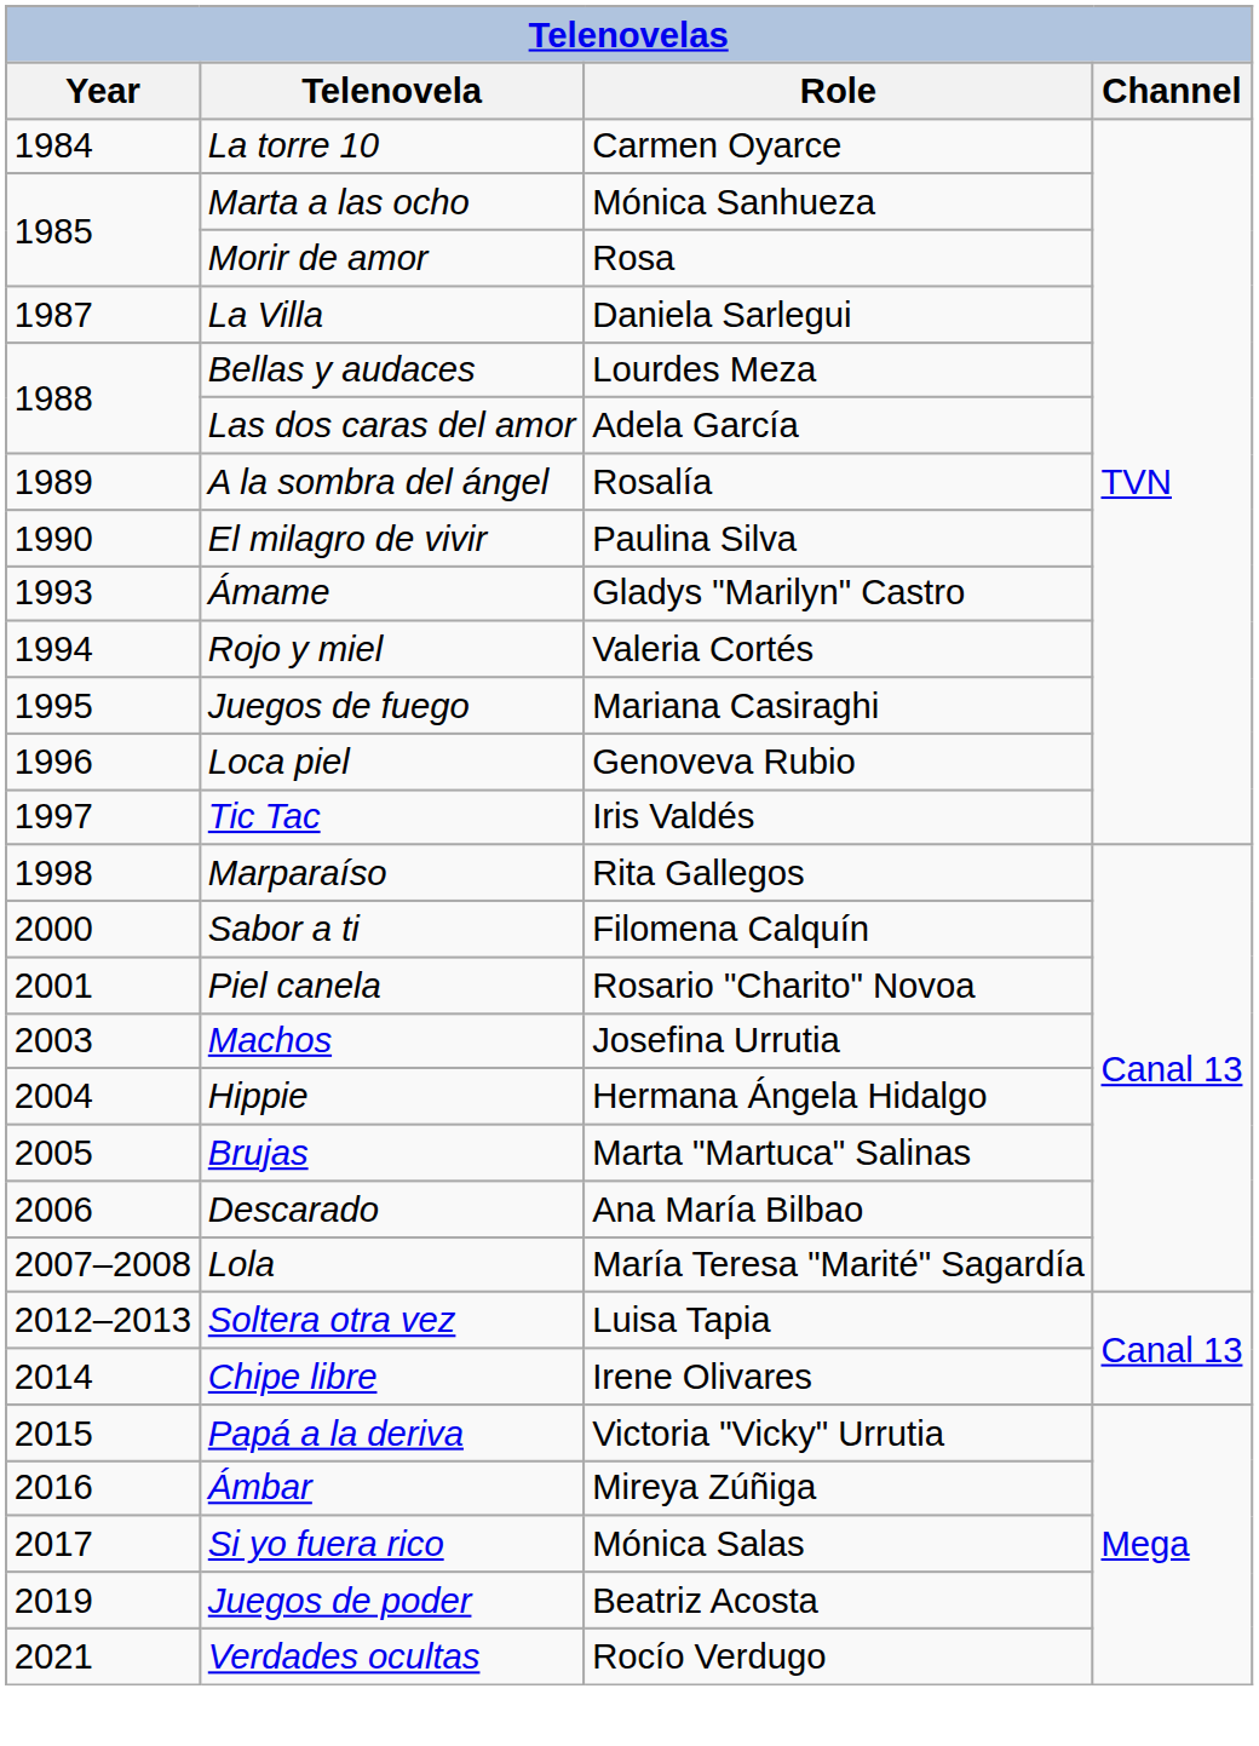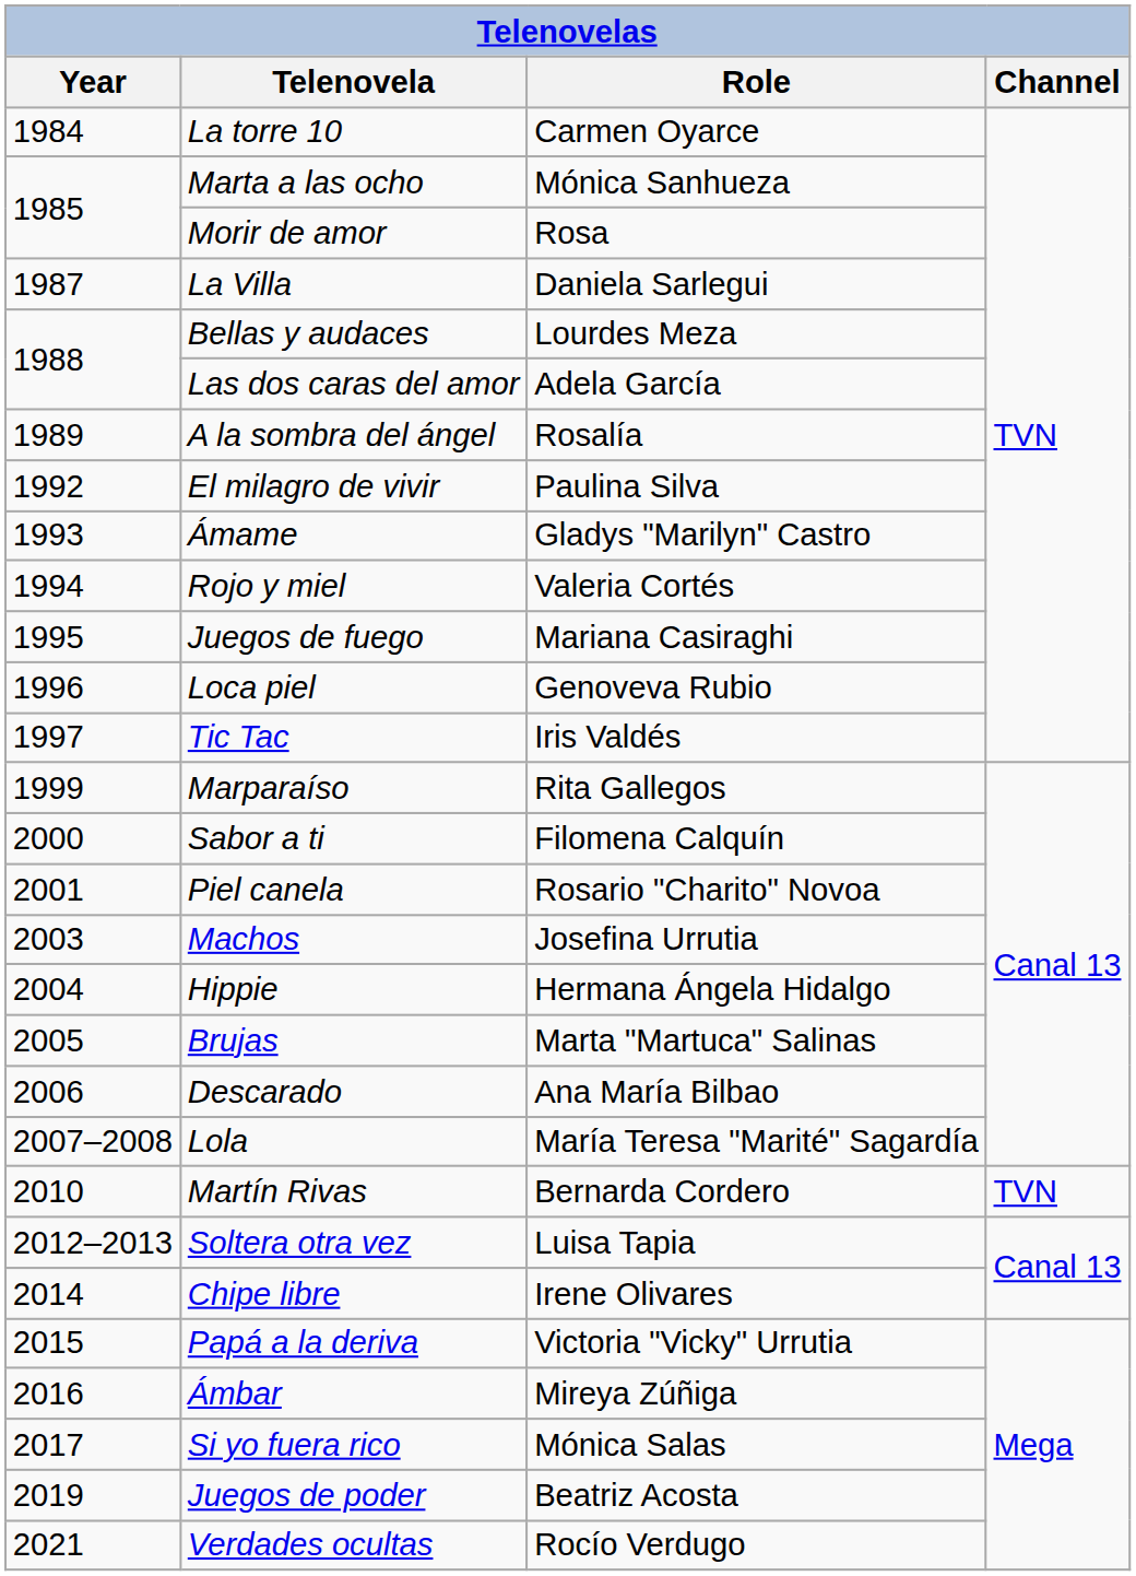 <table class="wikitable" style="font-size: 90%;">
 <tr>
 <th colspan="4" style="background: LightSteelBlue;"><a href='#'>Telenovelas</a></th>
 </tr>
 <tr>
 <th>Year</th>
 <th>Telenovela</th>
 <th>Role</th>
 <th>Channel</th>
 </tr>
 <tr>
 <td>1984</td>
 <td><em>La torre 10</em></td>
 <td>Carmen Oyarce</td>
 <td rowspan="13"><a href='#'>TVN</a></td>
 </tr>
 <tr>
 <td rowspan="2">1985</td>
 <td><em>Marta a las ocho</em></td>
 <td>Mónica Sanhueza</td>
 </tr>
 <tr>
 <td><em>Morir de amor</em></td>
 <td>Rosa</td>
 </tr>
 <tr>
 <td>1987</td>
 <td><em>La Villa</em></td>
 <td>Daniela Sarlegui</td>
 </tr>
 <tr>
 <td rowspan="2">1988</td>
 <td><em>Bellas y audaces</em></td>
 <td>Lourdes Meza</td>
 </tr>
 <tr>
 <td><em>Las dos caras del amor</em></td>
 <td>Adela García</td>
 </tr>
 <tr>
 <td>1989</td>
 <td><em>A la sombra del ángel</em></td>
 <td>Rosalía</td>
 </tr>
 <tr>
-<td>1990</td>
+<td>1992</td>
 <td><em>El milagro de vivir</em></td>
 <td>Paulina Silva</td>
 </tr>
 <tr>
 <td>1993</td>
 <td><em>Ámame</em></td>
 <td>Gladys "Marilyn" Castro</td>
 </tr>
 <tr>
 <td>1994</td>
 <td><em>Rojo y miel</em></td>
 <td>Valeria Cortés</td>
 </tr>
 <tr>
 <td>1995</td>
 <td><em>Juegos de fuego</em></td>
 <td>Mariana Casiraghi</td>
 </tr>
 <tr>
 <td>1996</td>
 <td><em>Loca piel</em></td>
 <td>Genoveva Rubio</td>
 </tr>
 <tr>
 <td>1997</td>
 <td><em><a href='#'>Tic Tac</a></em></td>
 <td>Iris Valdés</td>
 </tr>
 <tr>
-<td>1998</td>
+<td>1999</td>
 <td><em>Marparaíso</em></td>
 <td>Rita Gallegos</td>
 <td rowspan="8"><a href='#'>Canal 13</a></td>
 </tr>
 <tr>
 <td>2000</td>
 <td><em>Sabor a ti</em></td>
 <td>Filomena Calquín</td>
 </tr>
 <tr>
 <td>2001</td>
 <td><em>Piel canela</em></td>
 <td>Rosario "Charito" Novoa</td>
 </tr>
 <tr>
 <td>2003</td>
 <td><em><a href='#'>Machos</a></em></td>
 <td>Josefina Urrutia</td>
 </tr>
 <tr>
 <td>2004</td>
 <td><em>Hippie</em></td>
 <td>Hermana Ángela Hidalgo</td>
 </tr>
 <tr>
 <td>2005</td>
 <td><em><a href='#'>Brujas</a></em></td>
 <td>Marta "Martuca" Salinas</td>
 </tr>
 <tr>
 <td>2006</td>
 <td><em>Descarado</em></td>
 <td>Ana María Bilbao</td>
 </tr>
 <tr>
 <td>2007–2008</td>
 <td><em>Lola</em></td>
 <td>María Teresa "Marité" Sagardía</td>
 </tr>
 <tr>
+<td>2010</td>
+<td><em>Martín Rivas</em></td>
+<td>Bernarda Cordero</td>
+<td><a href='#'>TVN</a></td>
+</tr>
+<tr>
 <td>2012–2013</td>
 <td><em><a href='#'>Soltera otra vez</a></em></td>
 <td>Luisa Tapia</td>
 <td rowspan="2"><a href='#'>Canal 13</a></td>
 </tr>
 <tr>
 <td>2014</td>
 <td><em><a href='#'>Chipe libre</a></em></td>
 <td>Irene Olivares</td>
 </tr>
 <tr>
 <td>2015</td>
 <td><em><a href='#'>Papá a la deriva</a></em></td>
 <td>Victoria "Vicky" Urrutia</td>
 <td rowspan="5"><a href='#'>Mega</a></td>
 </tr>
 <tr>
 <td>2016</td>
 <td><em><a href='#'>Ámbar</a></em></td>
 <td>Mireya Zúñiga</td>
 </tr>
 <tr>
 <td>2017</td>
 <td><em><a href='#'>Si yo fuera rico</a></em></td>
 <td>Mónica Salas</td>
 </tr>
 <tr>
 <td>2019</td>
 <td><em><a href='#'>Juegos de poder</a></em></td>
 <td>Beatriz Acosta</td>
 </tr>
 <tr>
 <td>2021</td>
 <td><em><a href='#'>Verdades ocultas</a></em></td>
 <td>Rocío Verdugo</td>
 </tr>
 </table>
